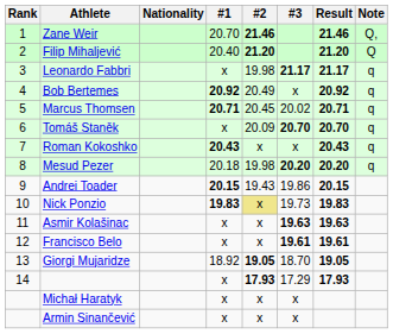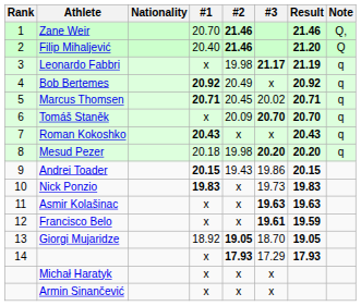 <table class="wikitable sortable" style="text-align:center">
 <tr>
 <th>Rank</th>
 <th>Athlete</th>
 <th>Nationality</th>
 <th>#1</th>
 <th>#2</th>
 <th>#3</th>
 <th>Result</th>
 <th>Note</th>
 </tr>
 <tr bgcolor=ccffcc>
 <td>1</td>
 <td align="left"><a href='#'>Zane Weir</a></td>
 <td align="left"></td>
 <td>20.70</td>
 <td><strong>21.46</strong></td>
 <td></td>
 <td><strong>21.46</strong></td>
 <td>Q, </td>
 </tr>
 <tr bgcolor=ccffcc>
 <td>2</td>
 <td align="left"><a href='#'>Filip Mihaljević</a></td>
 <td align="left"></td>
 <td>20.40</td>
-<td><strong>21.20</strong></td>
+<td><strong>21.46</strong></td>
 <td></td>
 <td><strong>21.20</strong></td>
 <td>Q</td>
 </tr>
 <tr bgcolor=ddffdd>
 <td>3</td>
 <td align="left"><a href='#'>Leonardo Fabbri</a></td>
 <td align="left"></td>
 <td>x</td>
 <td>19.98</td>
 <td><strong>21.17</strong></td>
-<td><strong>21.17</strong></td>
+<td><strong>21.19</strong></td>
 <td>q</td>
 </tr>
 <tr bgcolor=ddffdd>
 <td>4</td>
 <td align="left"><a href='#'>Bob Bertemes</a></td>
 <td align=left></td>
 <td><strong>20.92</strong></td>
 <td>20.49</td>
 <td>x</td>
 <td><strong>20.92</strong></td>
 <td>q</td>
 </tr>
 <tr bgcolor=ddffdd>
 <td>5</td>
 <td align="left"><a href='#'>Marcus Thomsen</a></td>
 <td align="left"></td>
 <td><strong>20.71</strong></td>
 <td>20.45</td>
 <td>20.02</td>
 <td><strong>20.71</strong></td>
 <td>q</td>
 </tr>
 <tr bgcolor=ddffdd>
 <td>6</td>
 <td align="left"><a href='#'>Tomáš Staněk</a></td>
 <td align="left"></td>
 <td>x</td>
 <td>20.09</td>
 <td><strong>20.70</strong></td>
 <td><strong>20.70</strong></td>
 <td>q</td>
 </tr>
 <tr bgcolor=ddffdd>
 <td>7</td>
 <td align="left"><a href='#'>Roman Kokoshko</a></td>
 <td align="left"></td>
 <td><strong>20.43</strong></td>
 <td>x</td>
 <td>x</td>
 <td><strong>20.43</strong></td>
 <td>q</td>
 </tr>
 <tr bgcolor=ddffdd>
 <td>8</td>
 <td align="left"><a href='#'>Mesud Pezer</a></td>
 <td align="left"></td>
 <td>20.18</td>
 <td>19.98</td>
 <td><strong>20.20</strong></td>
 <td><strong>20.20</strong></td>
 <td>q</td>
 </tr>
 <tr>
 <td>9</td>
 <td align="left"><a href='#'>Andrei Toader</a></td>
 <td align="left"></td>
 <td><strong>20.15</strong></td>
 <td>19.43</td>
 <td>19.86</td>
 <td><strong>20.15</strong></td>
 <td></td>
 </tr>
 <tr>
 <td>10</td>
 <td align="left"><a href='#'>Nick Ponzio</a></td>
 <td align="left"></td>
 <td><strong>19.83</strong></td>
-<td style="background: khaki;">x</td>
+<td>x</td>
 <td>19.73</td>
 <td><strong>19.83</strong></td>
 <td></td>
 </tr>
 <tr>
 <td>11</td>
 <td align="left"><a href='#'>Asmir Kolašinac</a></td>
 <td align="left"></td>
 <td>x</td>
 <td>x</td>
 <td><strong>19.63</strong></td>
 <td><strong>19.63</strong></td>
 <td></td>
 </tr>
 <tr>
 <td>12</td>
 <td align="left"><a href='#'>Francisco Belo</a></td>
 <td align="left"></td>
 <td>x</td>
 <td>x</td>
 <td><strong>19.61</strong></td>
-<td><strong>19.61</strong></td>
+<td><strong>19.59</strong></td>
 <td></td>
 </tr>
 <tr>
 <td>13</td>
 <td align="left"><a href='#'>Giorgi Mujaridze</a></td>
 <td align="left"></td>
 <td>18.92</td>
 <td><strong>19.05</strong></td>
 <td>18.70</td>
 <td><strong>19.05</strong></td>
 <td></td>
 </tr>
 <tr>
 <td>14</td>
 <td align="left"></td>
 <td align="left"></td>
 <td>x</td>
 <td><strong>17.93</strong></td>
 <td>17.29</td>
 <td><strong>17.93</strong></td>
 <td></td>
 </tr>
 <tr>
 <td></td>
 <td align=left><a href='#'>Michał Haratyk</a></td>
 <td align=left></td>
 <td>x</td>
 <td>x</td>
 <td>x</td>
 <td><strong></strong></td>
 <td></td>
 </tr>
 <tr>
 <td></td>
 <td align="left"><a href='#'>Armin Sinančević</a></td>
 <td align="left"></td>
 <td>x</td>
 <td>x</td>
 <td>x</td>
 <td><strong></strong></td>
 <td></td>
 </tr>
 </table>
